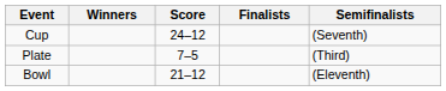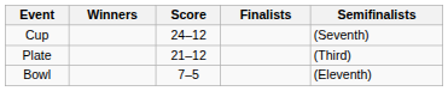 <table class="wikitable" width=550 style="text-align: center">
 <tr>
 <th>Event</th>
 <th>Winners</th>
 <th>Score</th>
 <th>Finalists</th>
 <th>Semifinalists</th>
 </tr>
 <tr>
 <td>Cup</td>
 <td align=left></td>
 <td>24–12</td>
 <td align=left></td>
 <td align=left> (Seventh)<br></td>
 </tr>
 <tr>
 <td>Plate</td>
 <td align=left></td>
-<td>7–5</td>
+<td>21–12</td>
 <td align=left></td>
 <td align=left> (Third)<br></td>
 </tr>
 <tr>
 <td>Bowl</td>
 <td align=left></td>
-<td>21–12</td>
+<td>7–5</td>
 <td align=left></td>
 <td align=left> (Eleventh)<br></td>
 </tr>
 </table>
